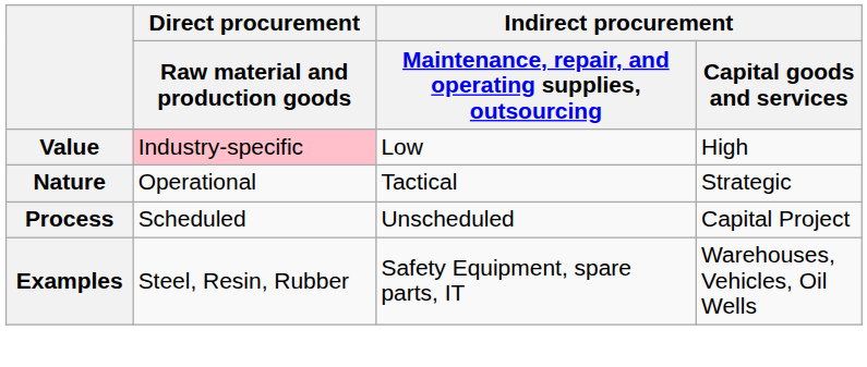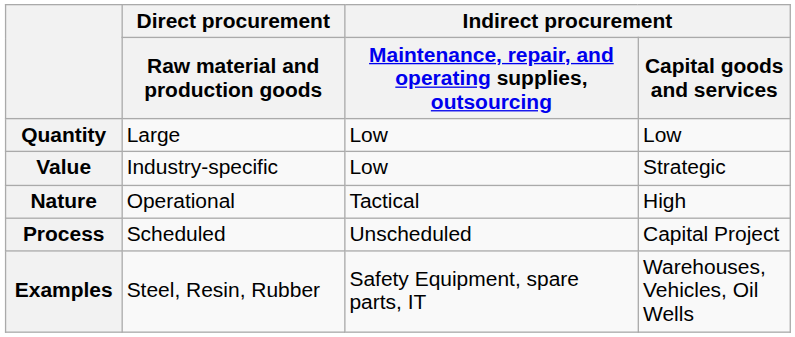 <table class="wikitable" style="width:600px; margin:auto;">
 <tr>
 <th rowspan="2"></th>
 <th>Direct procurement</th>
 <th colspan="2">Indirect procurement</th>
 </tr>
 <tr>
 <th style="width:150px;">Raw material and production goods</th>
 <th style="width:200px;"><a href='#'>Maintenance, repair, and operating</a> supplies, <a href='#'>outsourcing</a></th>
 <th style="width:100px;">Capital goods and services</th>
 </tr>
 <tr>
+<th style="width:45px;">Quantity</th>
+<td style="width:150px;">Large</td>
+<td style="width:200px;">Low</td>
+<td style="width:100px;">Low</td>
+</tr>
+<tr>
 <th>Value</th>
-<td style="background: pink; width:150px;">Industry-specific</td>
+<td style="width:150px;">Industry-specific</td>
 <td style="width:200px;">Low</td>
-<td style="width:100px;">High</td>
+<td style="width:100px;">Strategic</td>
 </tr>
 <tr>
 <th style="width:45px;">Nature</th>
 <td style="width:150px;">Operational</td>
 <td style="width:200px;">Tactical</td>
-<td style="width:100px;">Strategic</td>
+<td style="width:100px;">High</td>
 </tr>
 <tr>
 <th>Process</th>
 <td>Scheduled</td>
 <td>Unscheduled</td>
 <td>Capital Project</td>
 </tr>
 <tr>
 <th style="width:45px;">Examples</th>
 <td style="width:150px;">Steel, Resin, Rubber</td>
 <td style="width:200px;">Safety Equipment, spare parts, IT</td>
 <td style="width:100px;">Warehouses, Vehicles, Oil Wells</td>
 </tr>
 </table>
